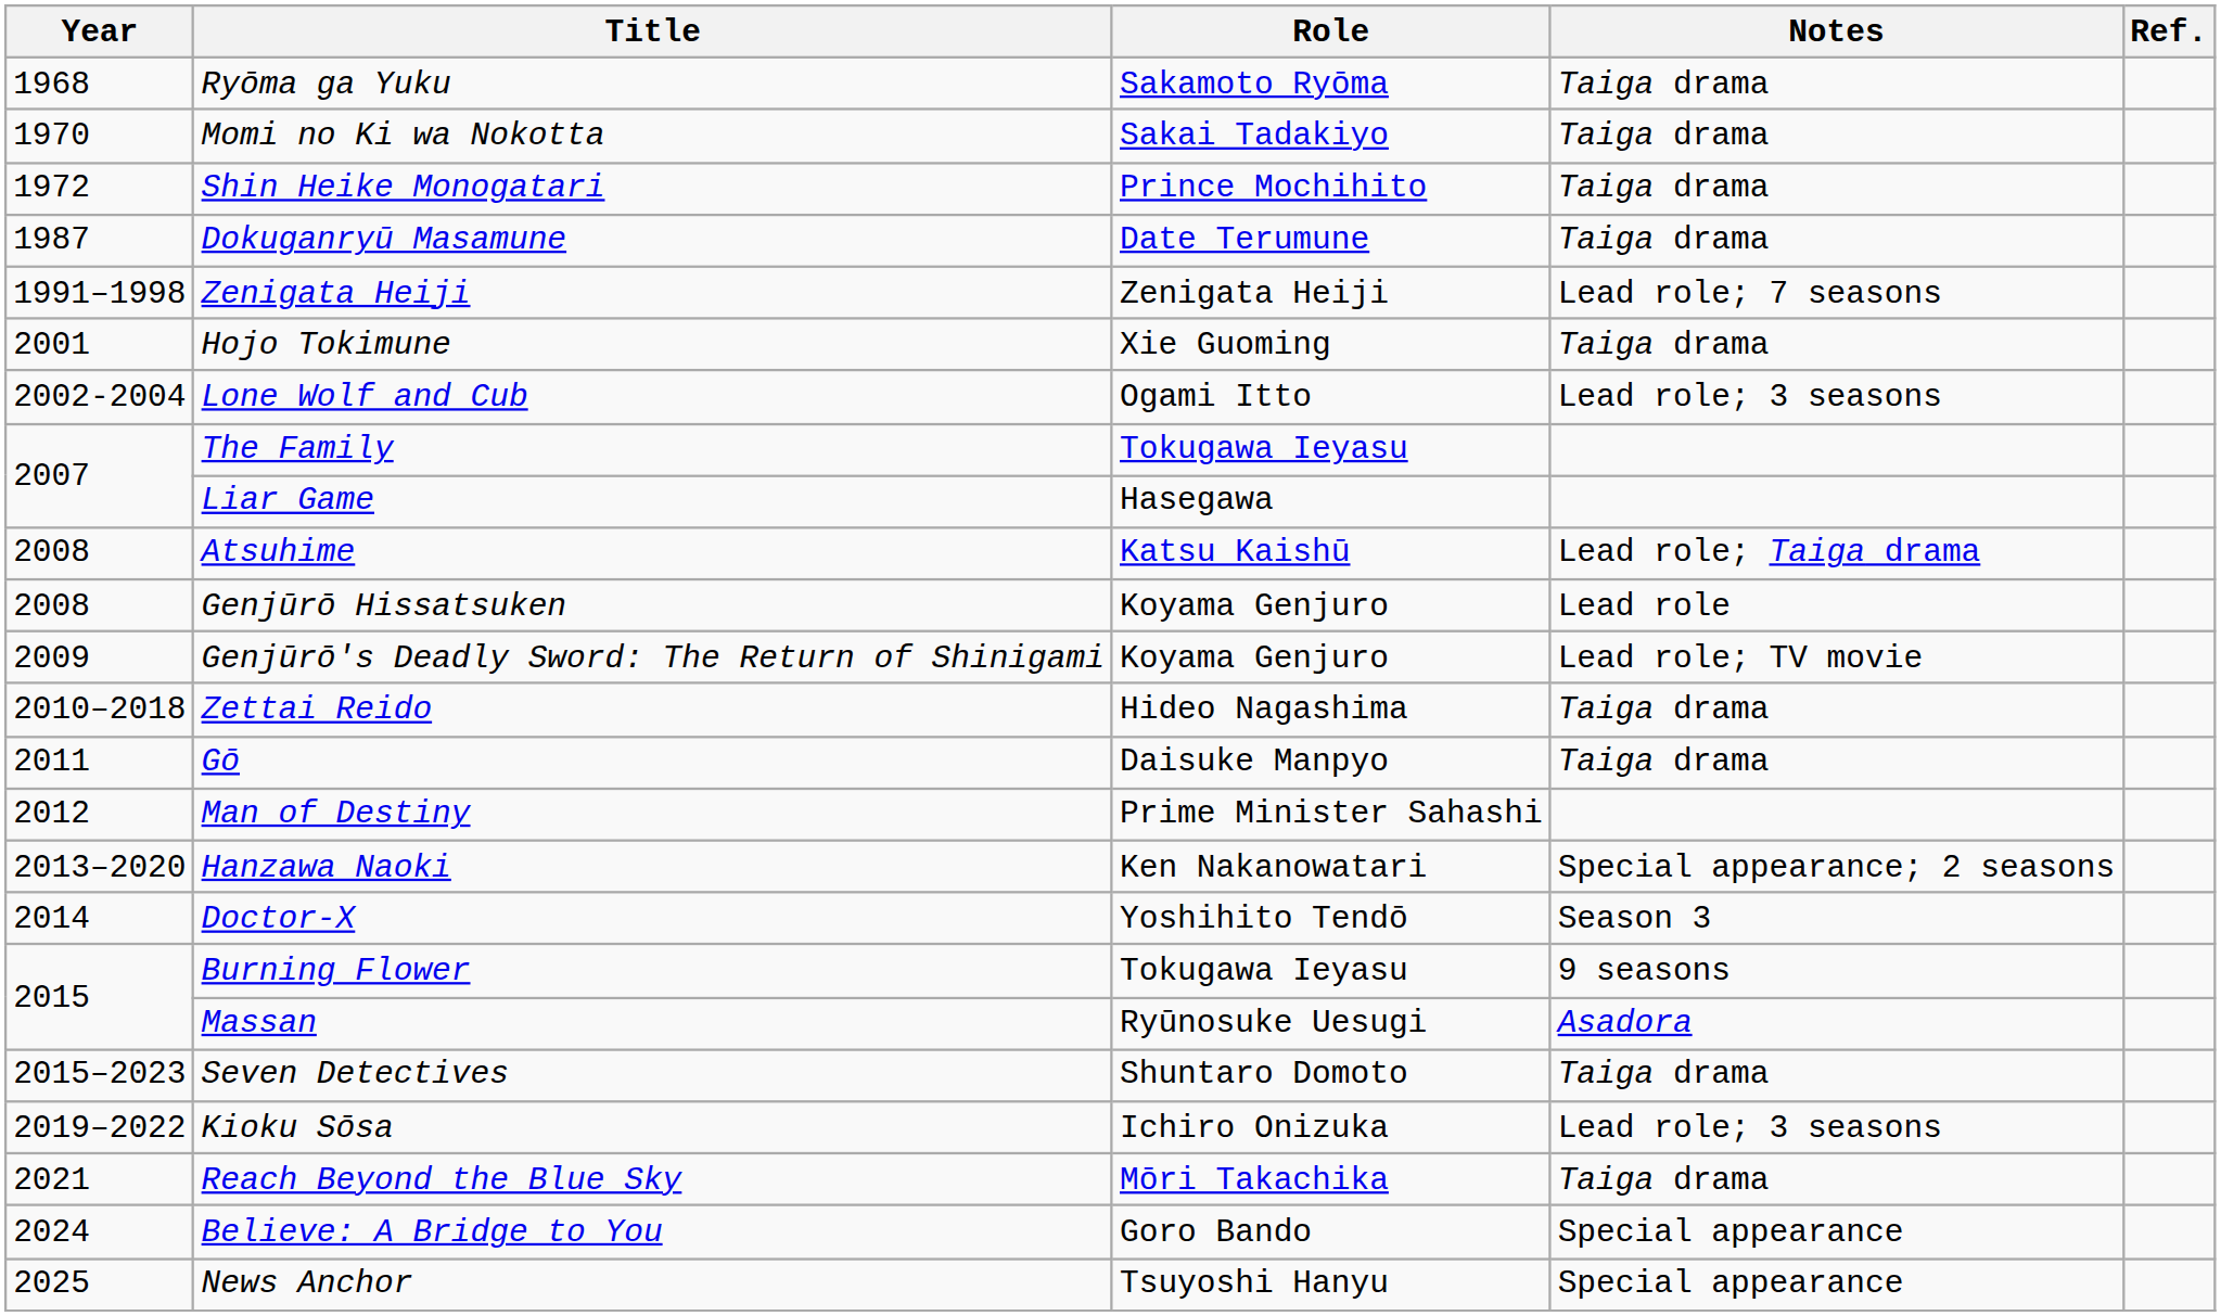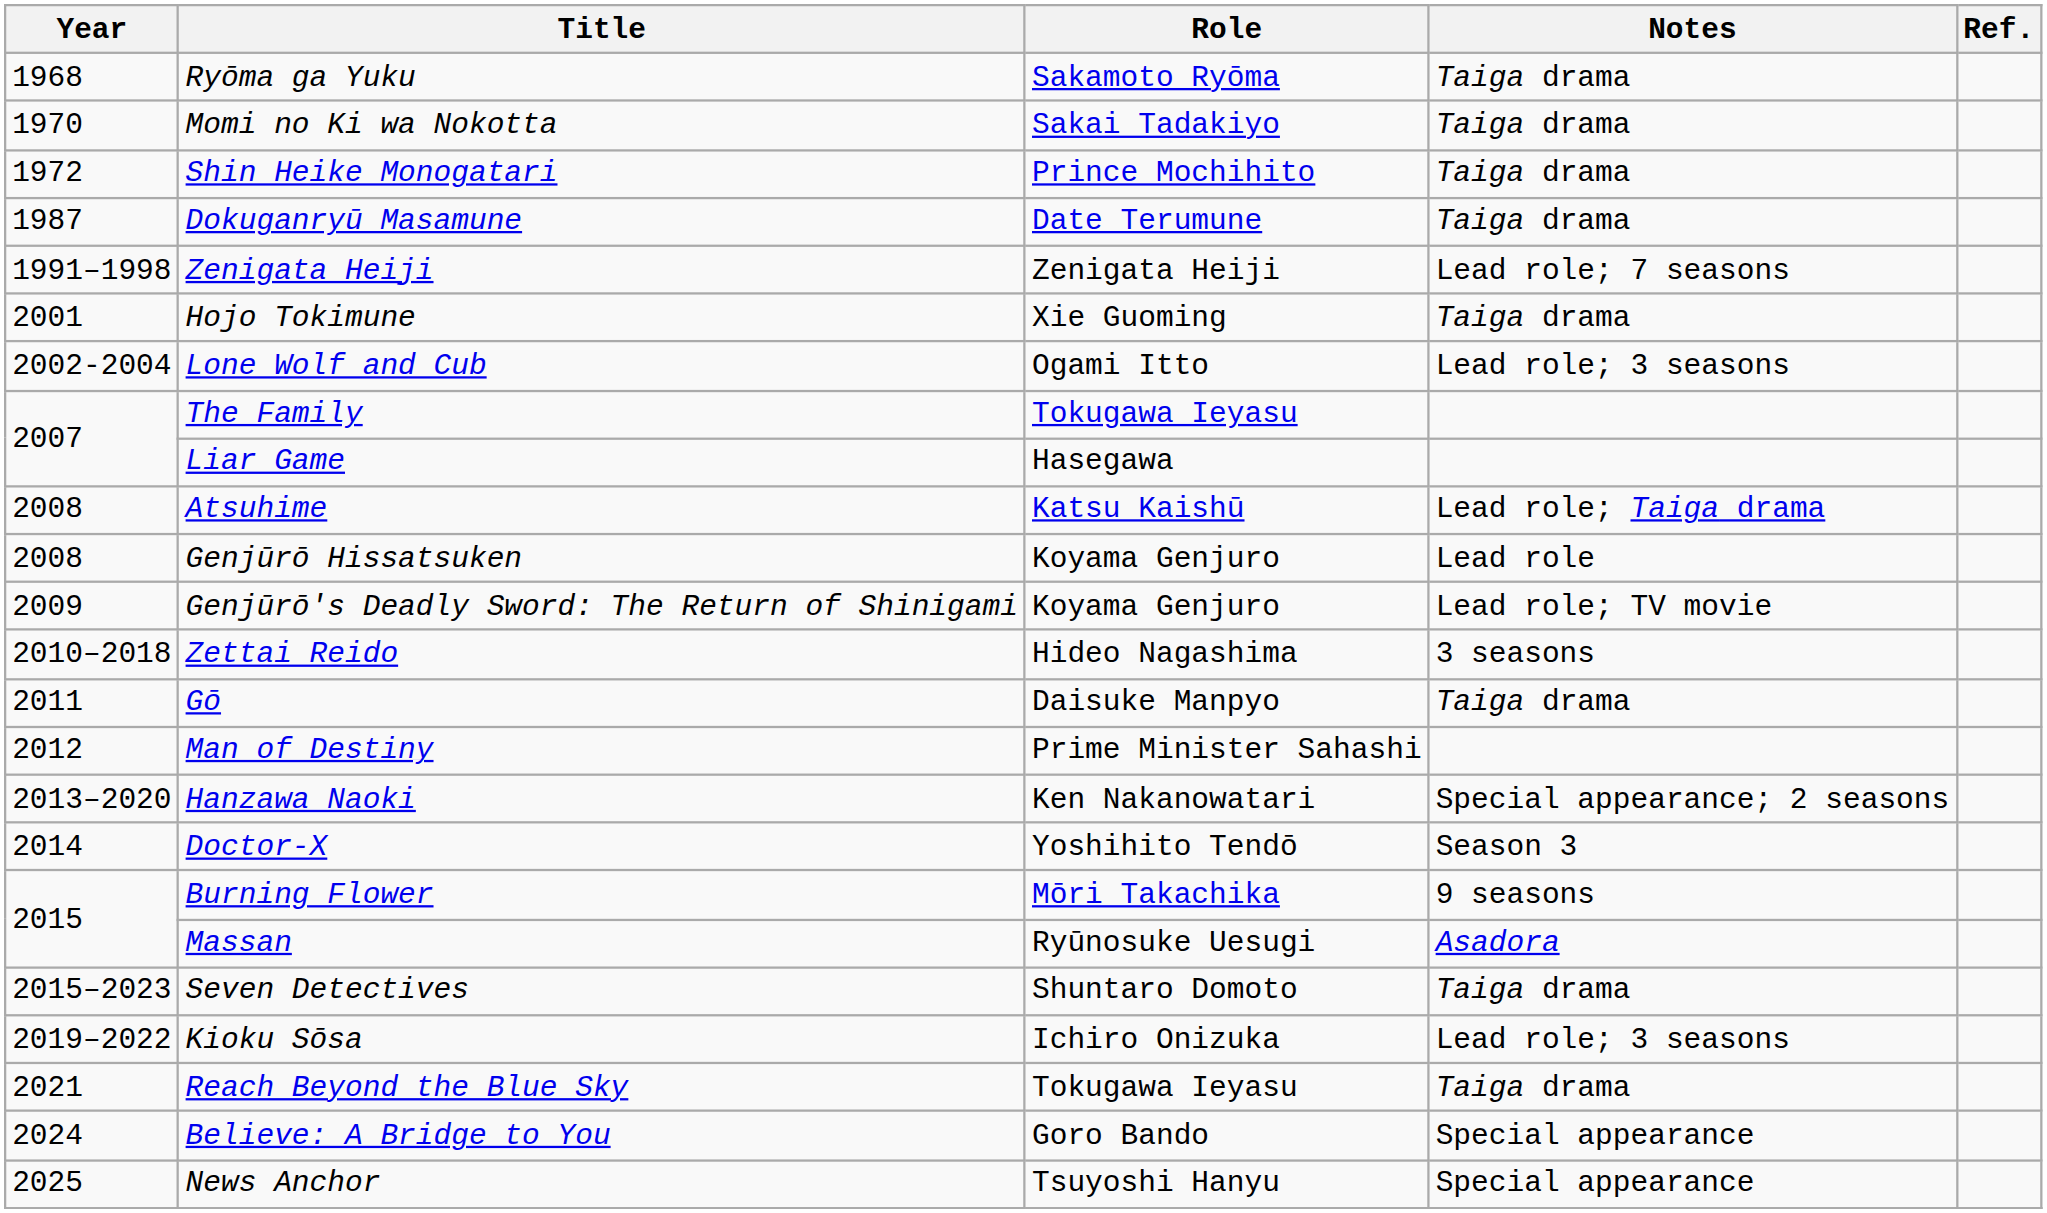 <table class="wikitable sortable">
 <tr>
 <th>Year</th>
 <th>Title</th>
 <th>Role</th>
 <th class = "unsortable">Notes</th>
 <th class = "unsortable">Ref.</th>
 </tr>
 <tr>
 <td>1968</td>
 <td><em>Ryōma ga Yuku</em></td>
 <td><a href='#'>Sakamoto Ryōma</a></td>
 <td><em>Taiga</em> drama</td>
 <td></td>
 </tr>
 <tr>
 <td>1970</td>
 <td><em>Momi no Ki wa Nokotta</em></td>
 <td><a href='#'>Sakai Tadakiyo</a></td>
 <td><em>Taiga</em> drama</td>
 <td></td>
 </tr>
 <tr>
 <td>1972</td>
 <td><em><a href='#'>Shin Heike Monogatari</a></em></td>
 <td><a href='#'>Prince Mochihito</a></td>
 <td><em>Taiga</em> drama</td>
 <td></td>
 </tr>
 <tr>
 <td>1987</td>
 <td><em><a href='#'>Dokuganryū Masamune</a></em></td>
 <td><a href='#'>Date Terumune</a></td>
 <td><em>Taiga</em> drama</td>
 <td></td>
 </tr>
 <tr>
 <td>1991–1998</td>
 <td><em><a href='#'>Zenigata Heiji</a></em></td>
 <td>Zenigata Heiji</td>
 <td>Lead role; 7 seasons</td>
 <td></td>
 </tr>
 <tr>
 <td>2001</td>
 <td><em>Hojo Tokimune</em></td>
 <td>Xie Guoming</td>
 <td><em>Taiga</em> drama</td>
 <td></td>
 </tr>
 <tr>
 <td>2002-2004</td>
 <td><em><a href='#'>Lone Wolf and Cub</a></em></td>
 <td>Ogami Itto</td>
 <td>Lead role; 3 seasons</td>
 <td></td>
 </tr>
 <tr>
 <td rowspan=2>2007</td>
 <td><em><a href='#'>The Family</a></em></td>
 <td><a href='#'>Tokugawa Ieyasu</a></td>
 <td></td>
 <td></td>
 </tr>
 <tr>
 <td><em><a href='#'>Liar Game</a></em></td>
 <td>Hasegawa</td>
 <td></td>
 <td></td>
 </tr>
 <tr>
 <td>2008</td>
 <td><em><a href='#'>Atsuhime</a></em></td>
 <td><a href='#'>Katsu Kaishū</a></td>
 <td>Lead role; <a href='#'><em>Taiga</em> drama</a></td>
 <td></td>
 </tr>
 <tr>
 <td>2008</td>
 <td><em>Genjūrō Hissatsuken</em></td>
 <td>Koyama Genjuro</td>
 <td>Lead role</td>
 <td></td>
 </tr>
 <tr>
 <td>2009</td>
 <td><em>Genjūrō's Deadly Sword: The Return of Shinigami</em></td>
 <td>Koyama Genjuro</td>
 <td>Lead role; TV movie</td>
 <td></td>
 </tr>
 <tr>
 <td>2010–2018</td>
 <td><em><a href='#'>Zettai Reido</a></em></td>
 <td>Hideo Nagashima</td>
-<td><em>Taiga</em> drama</td>
+<td>3 seasons</td>
 <td></td>
 </tr>
 <tr>
 <td>2011</td>
 <td><em><a href='#'>Gō</a></em></td>
 <td>Daisuke Manpyo</td>
 <td><em>Taiga</em> drama</td>
 <td></td>
 </tr>
 <tr>
 <td>2012</td>
 <td><em><a href='#'>Man of Destiny</a></em></td>
 <td>Prime Minister Sahashi</td>
 <td></td>
 <td></td>
 </tr>
 <tr>
 <td>2013–2020</td>
 <td><em><a href='#'>Hanzawa Naoki</a></em></td>
 <td>Ken Nakanowatari</td>
 <td>Special appearance; 2 seasons</td>
 <td></td>
 </tr>
 <tr>
 <td>2014</td>
 <td><em><a href='#'>Doctor-X</a></em></td>
 <td>Yoshihito Tendō</td>
 <td>Season 3</td>
 <td></td>
 </tr>
 <tr>
 <td rowspan=2>2015</td>
 <td><em><a href='#'>Burning Flower</a></em></td>
-<td>Tokugawa Ieyasu</td>
+<td><a href='#'>Mōri Takachika</a></td>
 <td>9 seasons</td>
 <td></td>
 </tr>
 <tr>
 <td><em><a href='#'>Massan</a></em></td>
 <td>Ryūnosuke Uesugi</td>
 <td><em><a href='#'>Asadora</a></em></td>
 <td></td>
 </tr>
 <tr>
 <td>2015–2023</td>
 <td><em>Seven Detectives</em></td>
 <td>Shuntaro Domoto</td>
 <td><em>Taiga</em> drama</td>
 <td></td>
 </tr>
 <tr>
 <td>2019–2022</td>
 <td><em>Kioku Sōsa</em></td>
 <td>Ichiro Onizuka</td>
 <td>Lead role; 3 seasons</td>
 <td></td>
 </tr>
 <tr>
 <td>2021</td>
 <td><em><a href='#'>Reach Beyond the Blue Sky</a></em></td>
-<td><a href='#'>Mōri Takachika</a></td>
+<td>Tokugawa Ieyasu</td>
 <td><em>Taiga</em> drama</td>
 <td></td>
 </tr>
 <tr>
 <td>2024</td>
 <td><em><a href='#'>Believe: A Bridge to You</a></em></td>
 <td>Goro Bando</td>
 <td>Special appearance</td>
 <td></td>
 </tr>
 <tr>
 <td>2025</td>
 <td><em>News Anchor</em></td>
 <td>Tsuyoshi Hanyu</td>
 <td>Special appearance</td>
 <td></td>
 </tr>
 <tr>
 </tr>
 </table>
